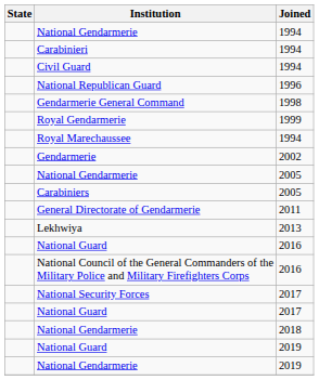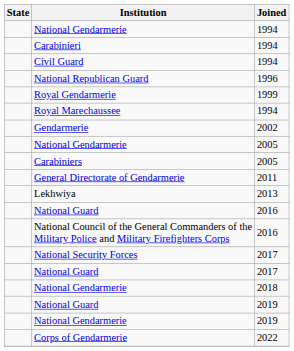 <table class="wikitable">
 <tr>
 <th>State</th>
 <th>Institution</th>
 <th>Joined</th>
 </tr>
 <tr>
 <td></td>
 <td><a href='#'>National Gendarmerie</a></td>
 <td>1994</td>
 </tr>
 <tr>
 <td></td>
 <td><a href='#'>Carabinieri</a></td>
 <td>1994</td>
 </tr>
 <tr>
 <td></td>
 <td><a href='#'>Civil Guard</a></td>
 <td>1994</td>
 </tr>
 <tr>
 <td></td>
 <td><a href='#'>National Republican Guard</a></td>
 <td>1996</td>
-</tr>
-<tr>
-<td></td>
-<td><a href='#'>Gendarmerie General Command</a></td>
-<td>1998</td>
 </tr>
 <tr>
 <td></td>
 <td><a href='#'>Royal Gendarmerie</a></td>
 <td>1999</td>
 </tr>
 <tr>
 <td></td>
 <td><a href='#'>Royal Marechaussee</a></td>
 <td>1994</td>
 </tr>
 <tr>
 <td></td>
 <td><a href='#'>Gendarmerie</a></td>
 <td>2002</td>
 </tr>
 <tr>
 <td></td>
 <td><a href='#'>National Gendarmerie</a></td>
 <td>2005</td>
 </tr>
 <tr>
 <td></td>
 <td><a href='#'>Carabiniers</a></td>
 <td>2005</td>
 </tr>
 <tr>
 <td></td>
 <td><a href='#'>General Directorate of Gendarmerie</a></td>
 <td>2011</td>
 </tr>
 <tr>
 <td></td>
 <td>Lekhwiya</td>
 <td>2013</td>
 </tr>
 <tr>
 <td></td>
 <td><a href='#'>National Guard</a></td>
 <td>2016</td>
 </tr>
 <tr>
 <td></td>
 <td>National Council of the General Commanders of the <br> <a href='#'>Military Police</a> and <a href='#'>Military Firefighters Corps</a></td>
 <td>2016</td>
 </tr>
 <tr>
 <td></td>
 <td><a href='#'>National Security Forces</a></td>
 <td>2017</td>
 </tr>
 <tr>
 <td></td>
 <td><a href='#'>National Guard</a></td>
 <td>2017</td>
 </tr>
 <tr>
 <td></td>
 <td><a href='#'>National Gendarmerie</a></td>
 <td>2018</td>
 </tr>
 <tr>
 <td></td>
 <td><a href='#'>National Guard</a></td>
 <td>2019</td>
 </tr>
 <tr>
 <td></td>
 <td><a href='#'>National Gendarmerie</a></td>
 <td>2019</td>
 </tr>
 <tr>
+<td></td>
+<td><a href='#'>Corps of Gendarmerie</a></td>
+<td>2022</td>
+</tr>
+<tr>
 </tr>
 </table>
